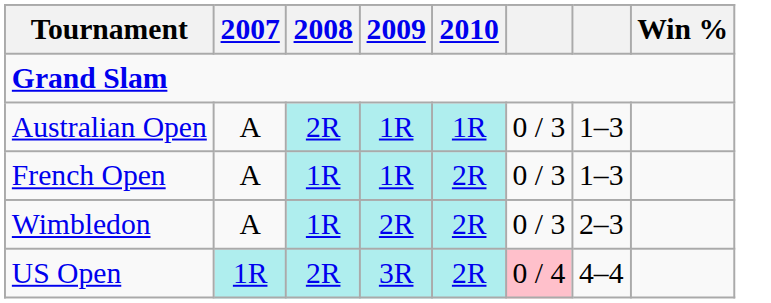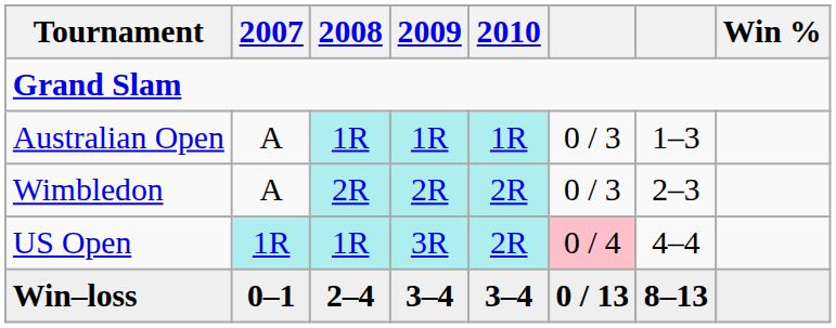 <table class="wikitable nowrap" style="text-align:center;font-size:95%">
 <tr>
 <th>Tournament</th>
 <th><a href='#'>2007</a></th>
 <th><a href='#'>2008</a></th>
 <th><a href='#'>2009</a></th>
 <th><a href='#'>2010</a></th>
 <th></th>
 <th></th>
 <th>Win %</th>
 </tr>
 <tr>
 <td colspan="8" style="text-align:left;"><strong><a href='#'>Grand Slam</a></strong></td>
 </tr>
 <tr>
 <td align=left><a href='#'>Australian Open</a></td>
 <td>A</td>
-<td style="background:#afeeee;"><a href='#'>2R</a></td>
+<td style="background:#afeeee;"><a href='#'>1R</a></td>
 <td style="background:#afeeee;"><a href='#'>1R</a></td>
 <td style="background:#afeeee;"><a href='#'>1R</a></td>
 <td>0 / 3</td>
 <td>1–3</td>
 <td></td>
 </tr>
 <tr>
-<td align=left><a href='#'>French Open</a></td>
-<td>A</td>
-<td style="background:#afeeee;"><a href='#'>1R</a></td>
-<td style="background:#afeeee;"><a href='#'>1R</a></td>
-<td style="background:#afeeee;"><a href='#'>2R</a></td>
-<td>0 / 3</td>
-<td>1–3</td>
-<td></td>
-</tr>
-<tr>
 <td align=left><a href='#'>Wimbledon</a></td>
 <td>A</td>
-<td style="background:#afeeee;"><a href='#'>1R</a></td>
+<td style="background:#afeeee;"><a href='#'>2R</a></td>
 <td style="background:#afeeee;"><a href='#'>2R</a></td>
 <td style="background:#afeeee;"><a href='#'>2R</a></td>
 <td>0 / 3</td>
 <td>2–3</td>
 <td></td>
 </tr>
 <tr>
 <td align=left><a href='#'>US Open</a></td>
 <td style="background:#afeeee;"><a href='#'>1R</a></td>
-<td style="background:#afeeee;"><a href='#'>2R</a></td>
+<td style="background:#afeeee;"><a href='#'>1R</a></td>
 <td style="background:#afeeee;"><a href='#'>3R</a></td>
 <td style="background:#afeeee;"><a href='#'>2R</a></td>
 <td style="background: pink;">0 / 4</td>
 <td>4–4</td>
 <td></td>
 </tr>
+<tr style="font-weight:bold; background:#efefef;">
+<td style=text-align:left>Win–loss</td>
+<td>0–1</td>
+<td>2–4</td>
+<td>3–4</td>
+<td>3–4</td>
+<td>0 / 13</td>
+<td>8–13</td>
+<td></td>
+</tr>
 </table>
